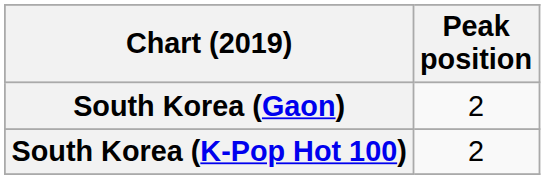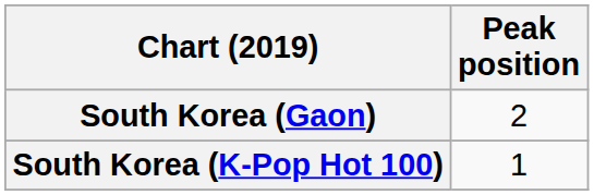 <table class="wikitable sortable plainrowheaders">
 <tr>
 <th>Chart (2019)</th>
 <th>Peak<br>position</th>
 </tr>
 <tr>
 <th scope="row">South Korea (<a href='#'>Gaon</a>)</th>
 <td align="center">2</td>
 </tr>
 <tr>
 <th scope="row">South Korea (<a href='#'>K-Pop Hot 100</a>)</th>
-<td align="center">2</td>
+<td align="center">1</td>
 </tr>
 </table>
